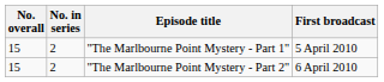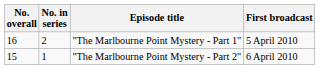 <table class="wikitable">
 <tr>
 <th>No.<br>overall</th>
 <th>No. in<br>series</th>
 <th>Episode title</th>
 <th>First broadcast</th>
 </tr>
 <tr>
-<td>15</td>
+<td>16</td>
 <td>2</td>
 <td>"The Marlbourne Point Mystery - Part 1"</td>
 <td>5 April 2010</td>
 </tr>
 <tr>
 <td>15</td>
-<td>2</td>
+<td>1</td>
 <td>"The Marlbourne Point Mystery - Part 2"</td>
 <td>6 April 2010</td>
 </tr>
 </table>
